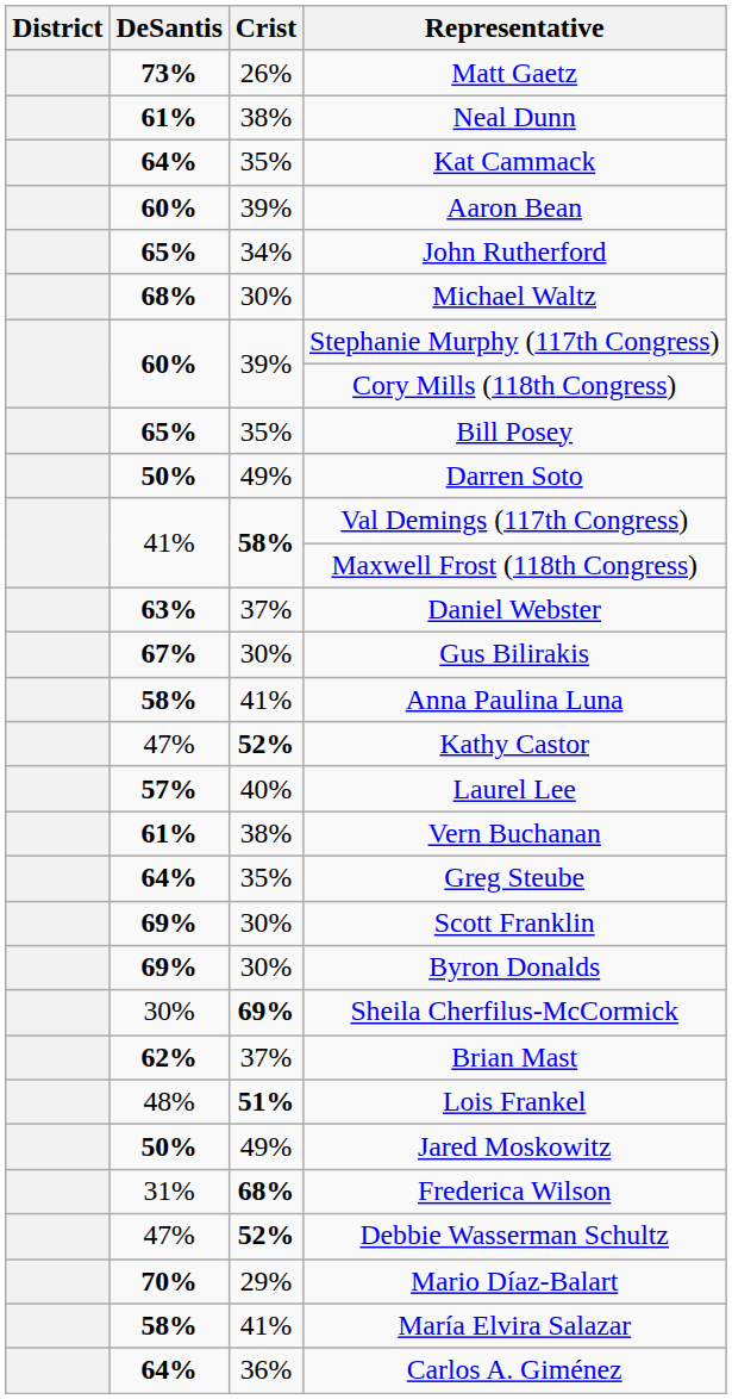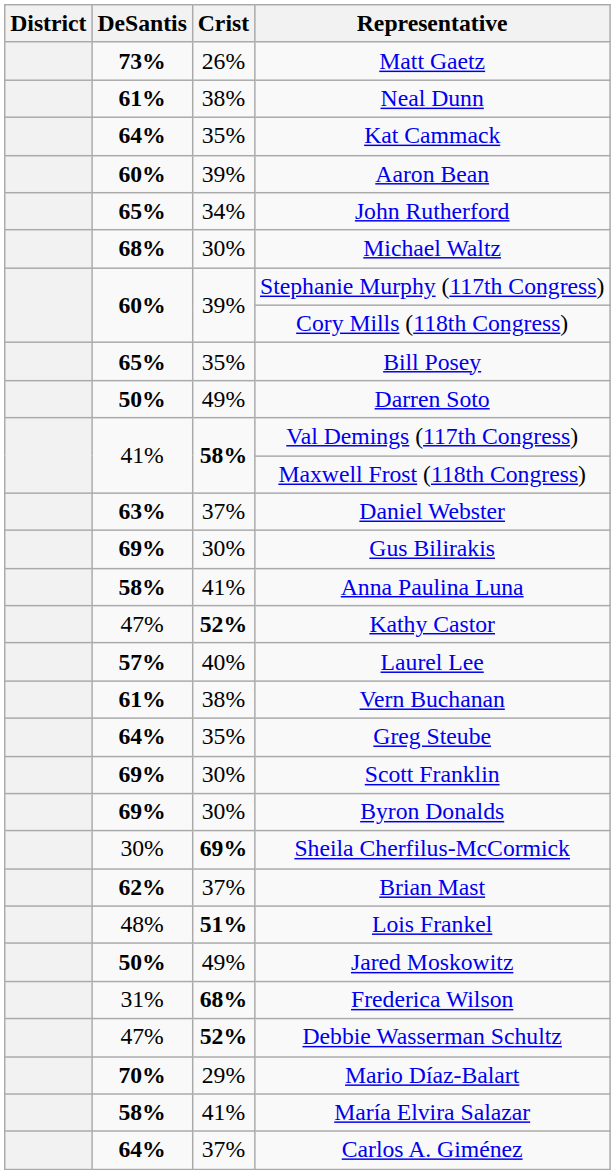 <table class=wikitable>
 <tr>
 <th>District</th>
 <th>DeSantis</th>
 <th>Crist</th>
 <th>Representative</th>
 </tr>
 <tr align=center>
 <th></th>
 <td><strong>73%</strong></td>
 <td>26%</td>
 <td><a href='#'>Matt Gaetz</a></td>
 </tr>
 <tr align=center>
 <th></th>
 <td><strong>61%</strong></td>
 <td>38%</td>
 <td><a href='#'>Neal Dunn</a></td>
 </tr>
 <tr align=center>
 <th></th>
 <td><strong>64%</strong></td>
 <td>35%</td>
 <td><a href='#'>Kat Cammack</a></td>
 </tr>
 <tr align=center>
 <th></th>
 <td><strong>60%</strong></td>
 <td>39%</td>
 <td><a href='#'>Aaron Bean</a></td>
 </tr>
 <tr align=center>
 <th></th>
 <td><strong>65%</strong></td>
 <td>34%</td>
 <td><a href='#'>John Rutherford</a></td>
 </tr>
 <tr align=center>
 <th></th>
 <td><strong>68%</strong></td>
 <td>30%</td>
 <td><a href='#'>Michael Waltz</a></td>
 </tr>
 <tr align=center>
 <th rowspan=2 ></th>
 <td rowspan=2><strong>60%</strong></td>
 <td rowspan=2>39%</td>
 <td><a href='#'>Stephanie Murphy</a> (<a href='#'>117th Congress</a>)</td>
 </tr>
 <tr align=center>
 <td><a href='#'>Cory Mills</a> (<a href='#'>118th Congress</a>)</td>
 </tr>
 <tr align=center>
 <th></th>
 <td><strong>65%</strong></td>
 <td>35%</td>
 <td><a href='#'>Bill Posey</a></td>
 </tr>
 <tr align=center>
 <th></th>
 <td><strong>50%</strong></td>
 <td>49%</td>
 <td><a href='#'>Darren Soto</a></td>
 </tr>
 <tr align=center>
 <th rowspan=2 ></th>
 <td rowspan=2>41%</td>
 <td rowspan=2><strong>58%</strong></td>
 <td><a href='#'>Val Demings</a> (<a href='#'>117th Congress</a>)</td>
 </tr>
 <tr align=center>
 <td><a href='#'>Maxwell Frost</a> (<a href='#'>118th Congress</a>)</td>
 </tr>
 <tr align=center>
 <th></th>
 <td><strong>63%</strong></td>
 <td>37%</td>
 <td><a href='#'>Daniel Webster</a></td>
 </tr>
 <tr align=center>
 <th></th>
-<td><strong>67%</strong></td>
+<td><strong>69%</strong></td>
 <td>30%</td>
 <td><a href='#'>Gus Bilirakis</a></td>
 </tr>
 <tr align=center>
 <th></th>
 <td><strong>58%</strong></td>
 <td>41%</td>
 <td><a href='#'>Anna Paulina Luna</a></td>
 </tr>
 <tr align=center>
 <th></th>
 <td>47%</td>
 <td><strong>52%</strong></td>
 <td><a href='#'>Kathy Castor</a></td>
 </tr>
 <tr align=center>
 <th></th>
 <td><strong>57%</strong></td>
 <td>40%</td>
 <td><a href='#'>Laurel Lee</a></td>
 </tr>
 <tr align=center>
 <th></th>
 <td><strong>61%</strong></td>
 <td>38%</td>
 <td><a href='#'>Vern Buchanan</a></td>
 </tr>
 <tr align=center>
 <th></th>
 <td><strong>64%</strong></td>
 <td>35%</td>
 <td><a href='#'>Greg Steube</a></td>
 </tr>
 <tr align=center>
 <th></th>
 <td><strong>69%</strong></td>
 <td>30%</td>
 <td><a href='#'>Scott Franklin</a></td>
 </tr>
 <tr align=center>
 <th></th>
 <td><strong>69%</strong></td>
 <td>30%</td>
 <td><a href='#'>Byron Donalds</a></td>
 </tr>
 <tr align=center>
 <th></th>
 <td>30%</td>
 <td><strong>69%</strong></td>
 <td><a href='#'>Sheila Cherfilus-McCormick</a></td>
 </tr>
 <tr align=center>
 <th></th>
 <td><strong>62%</strong></td>
 <td>37%</td>
 <td><a href='#'>Brian Mast</a></td>
 </tr>
 <tr align=center>
 <th></th>
 <td>48%</td>
 <td><strong>51%</strong></td>
 <td><a href='#'>Lois Frankel</a></td>
 </tr>
 <tr align=center>
 <th></th>
 <td><strong>50%</strong></td>
 <td>49%</td>
 <td><a href='#'>Jared Moskowitz</a></td>
 </tr>
 <tr align=center>
 <th></th>
 <td>31%</td>
 <td><strong>68%</strong></td>
 <td><a href='#'>Frederica Wilson</a></td>
 </tr>
 <tr align=center>
 <th></th>
 <td>47%</td>
 <td><strong>52%</strong></td>
 <td><a href='#'>Debbie Wasserman Schultz</a></td>
 </tr>
 <tr align=center>
 <th></th>
 <td><strong>70%</strong></td>
 <td>29%</td>
 <td><a href='#'>Mario Díaz-Balart</a></td>
 </tr>
 <tr align=center>
 <th></th>
 <td><strong>58%</strong></td>
 <td>41%</td>
 <td><a href='#'>María Elvira Salazar</a></td>
 </tr>
 <tr align=center>
 <th></th>
 <td><strong>64%</strong></td>
-<td>36%</td>
+<td>37%</td>
 <td><a href='#'>Carlos A. Giménez</a></td>
 </tr>
 </table>
